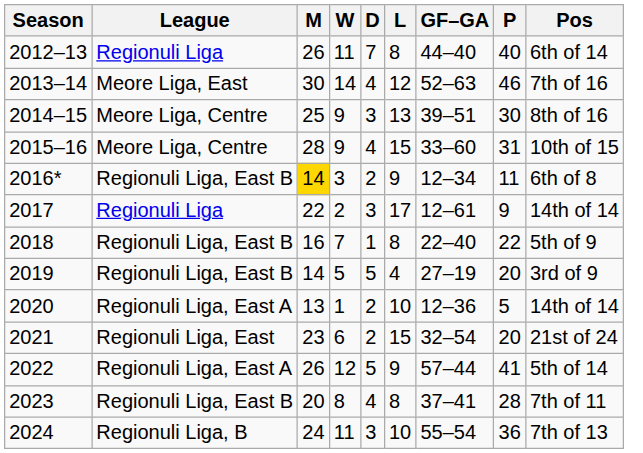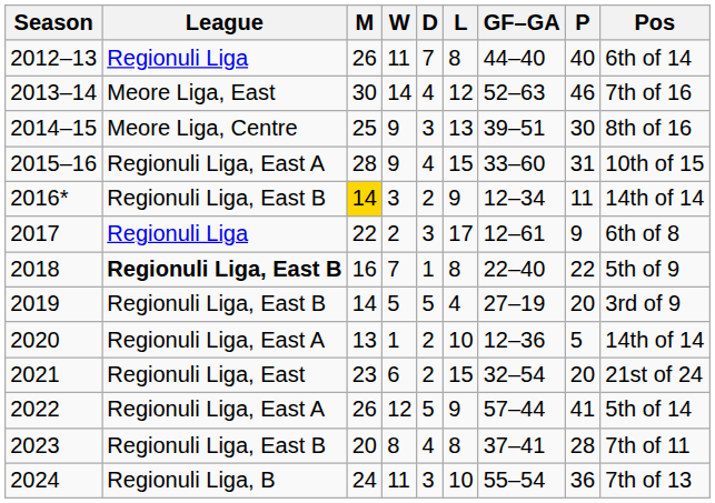 <table class="wikitable">
 <tr>
 <th>Season</th>
 <th>League</th>
 <th>M</th>
 <th>W</th>
 <th>D</th>
 <th>L</th>
 <th>GF–GA</th>
 <th>P</th>
 <th>Pos</th>
 </tr>
 <tr>
 <td>2012–13</td>
 <td><a href='#'>Regionuli Liga</a></td>
 <td>26</td>
 <td>11</td>
 <td>7</td>
 <td>8</td>
 <td>44–40</td>
 <td>40</td>
 <td>6th of 14</td>
 </tr>
 <tr>
 <td>2013–14</td>
 <td>Meore Liga, East</td>
 <td>30</td>
 <td>14</td>
 <td>4</td>
 <td>12</td>
 <td>52–63</td>
 <td>46</td>
 <td>7th of 16</td>
 </tr>
 <tr>
 <td>2014–15</td>
 <td>Meore Liga, Centre</td>
 <td>25</td>
 <td>9</td>
 <td>3</td>
 <td>13</td>
 <td>39–51</td>
 <td>30</td>
 <td>8th of 16</td>
 </tr>
 <tr>
 <td>2015–16</td>
-<td>Meore Liga, Centre</td>
+<td>Regionuli Liga, East A</td>
 <td>28</td>
 <td>9</td>
 <td>4</td>
 <td>15</td>
 <td>33–60</td>
 <td>31</td>
 <td>10th of 15</td>
 </tr>
 <tr>
 <td>2016*</td>
 <td>Regionuli Liga, East B</td>
 <td style="background: gold;">14</td>
 <td>3</td>
 <td>2</td>
 <td>9</td>
 <td>12–34</td>
 <td>11</td>
-<td>6th of 8</td>
+<td>14th of 14</td>
 </tr>
 <tr>
 <td>2017</td>
 <td><a href='#'>Regionuli Liga</a></td>
 <td>22</td>
 <td>2</td>
 <td>3</td>
 <td>17</td>
 <td>12–61</td>
 <td>9</td>
-<td>14th of 14</td>
+<td>6th of 8</td>
 </tr>
 <tr>
 <td>2018</td>
-<td>Regionuli Liga, East B</td>
+<td><strong>Regionuli Liga, East B</strong></td>
 <td>16</td>
 <td>7</td>
 <td>1</td>
 <td>8</td>
 <td>22–40</td>
 <td>22</td>
 <td>5th of 9</td>
 </tr>
 <tr>
 <td>2019</td>
 <td>Regionuli Liga, East B</td>
 <td>14</td>
 <td>5</td>
 <td>5</td>
 <td>4</td>
 <td>27–19</td>
 <td>20</td>
 <td>3rd of 9</td>
 </tr>
 <tr>
 <td>2020</td>
 <td>Regionuli Liga, East A</td>
 <td>13</td>
 <td>1</td>
 <td>2</td>
 <td>10</td>
 <td>12–36</td>
 <td>5</td>
 <td>14th of 14</td>
 </tr>
 <tr>
 <td>2021</td>
 <td>Regionuli Liga, East</td>
 <td>23</td>
 <td>6</td>
 <td>2</td>
 <td>15</td>
 <td>32–54</td>
 <td>20</td>
 <td>21st of 24</td>
 </tr>
 <tr>
 <td>2022</td>
 <td>Regionuli Liga, East A</td>
 <td>26</td>
 <td>12</td>
 <td>5</td>
 <td>9</td>
 <td>57–44</td>
 <td>41</td>
 <td>5th of 14</td>
 </tr>
 <tr>
 <td>2023</td>
 <td>Regionuli Liga, East B</td>
 <td>20</td>
 <td>8</td>
 <td>4</td>
 <td>8</td>
 <td>37–41</td>
 <td>28</td>
 <td>7th of 11</td>
 </tr>
 <tr>
 <td>2024</td>
 <td>Regionuli Liga, B</td>
 <td>24</td>
 <td>11</td>
 <td>3</td>
 <td>10</td>
 <td>55–54</td>
 <td>36</td>
 <td>7th of 13</td>
 </tr>
 </table>
